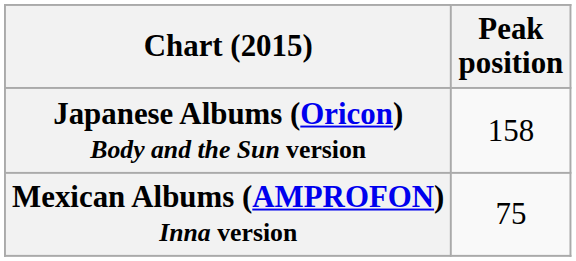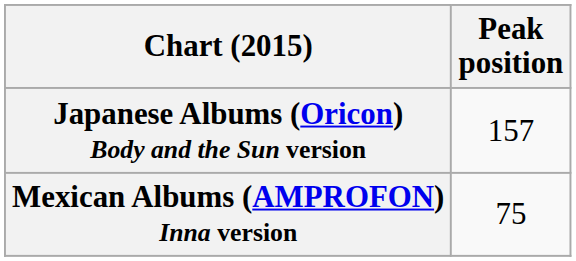 <table class="wikitable plainrowheaders sortable" style="text-align:center;">
 <tr>
 <th scope="col">Chart (2015)</th>
 <th scope="col">Peak<br>position</th>
 </tr>
 <tr>
 <th scope="row">Japanese Albums (<a href='#'>Oricon</a>)<br><small><em>Body and the Sun</em> version</small></th>
-<td>158</td>
+<td>157</td>
 </tr>
 <tr>
 <th scope="row">Mexican Albums (<a href='#'>AMPROFON</a>)<br><small><em>Inna</em> version</small></th>
 <td>75</td>
 </tr>
 </table>
